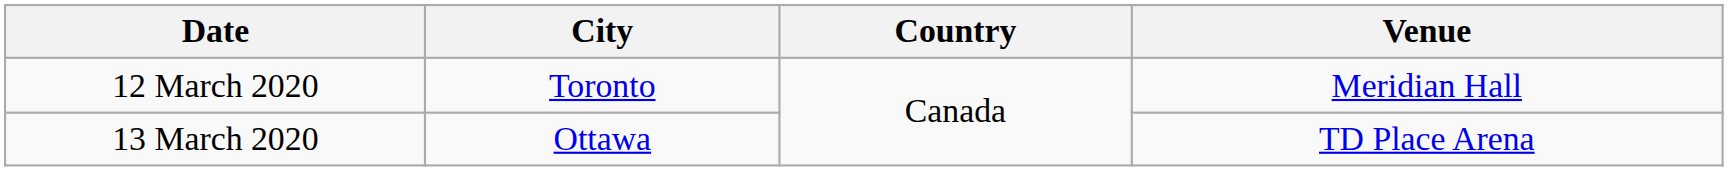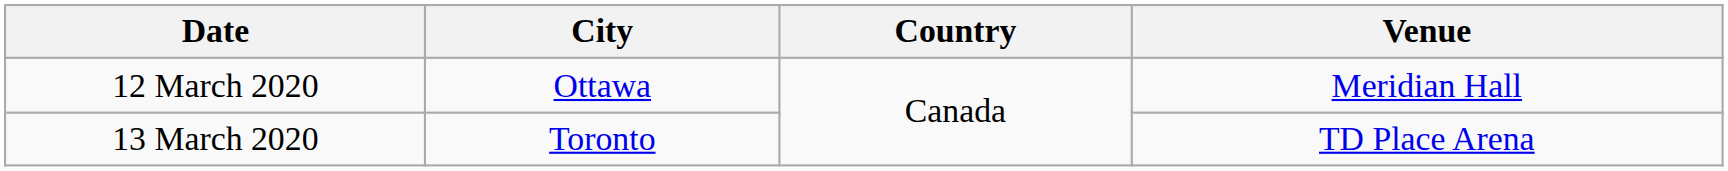 <table class="wikitable plainrowheaders" style="text-align:center;">
 <tr>
 <th scope="col" style="width:12em;">Date</th>
 <th scope="col" style="width:10em;">City</th>
 <th scope="col" style="width:10em;">Country</th>
 <th scope="col" style="width:17em;">Venue</th>
 </tr>
 <tr>
 <td>12 March 2020</td>
-<td><a href='#'>Toronto</a></td>
+<td><a href='#'>Ottawa</a></td>
 <td rowspan="2">Canada</td>
 <td><a href='#'>Meridian Hall</a></td>
 </tr>
 <tr>
 <td>13 March 2020</td>
-<td><a href='#'>Ottawa</a></td>
+<td><a href='#'>Toronto</a></td>
 <td><a href='#'>TD Place Arena</a></td>
 </tr>
 </table>
